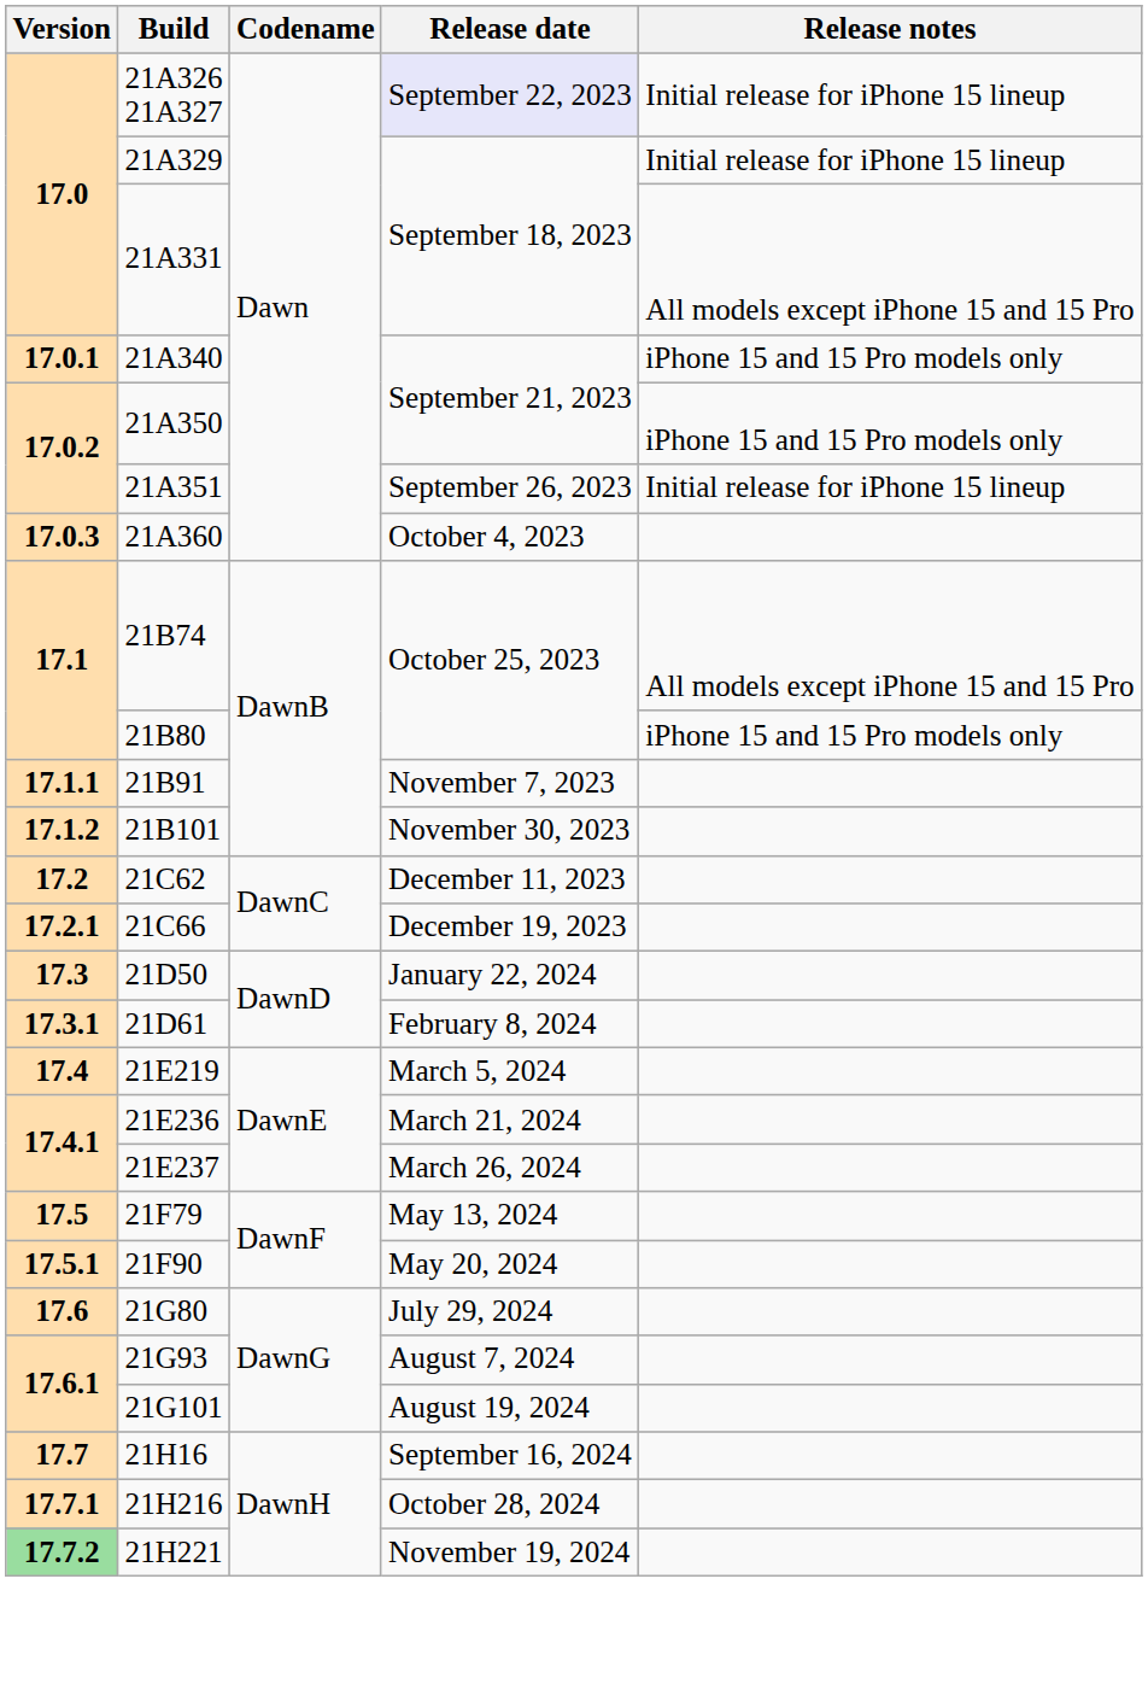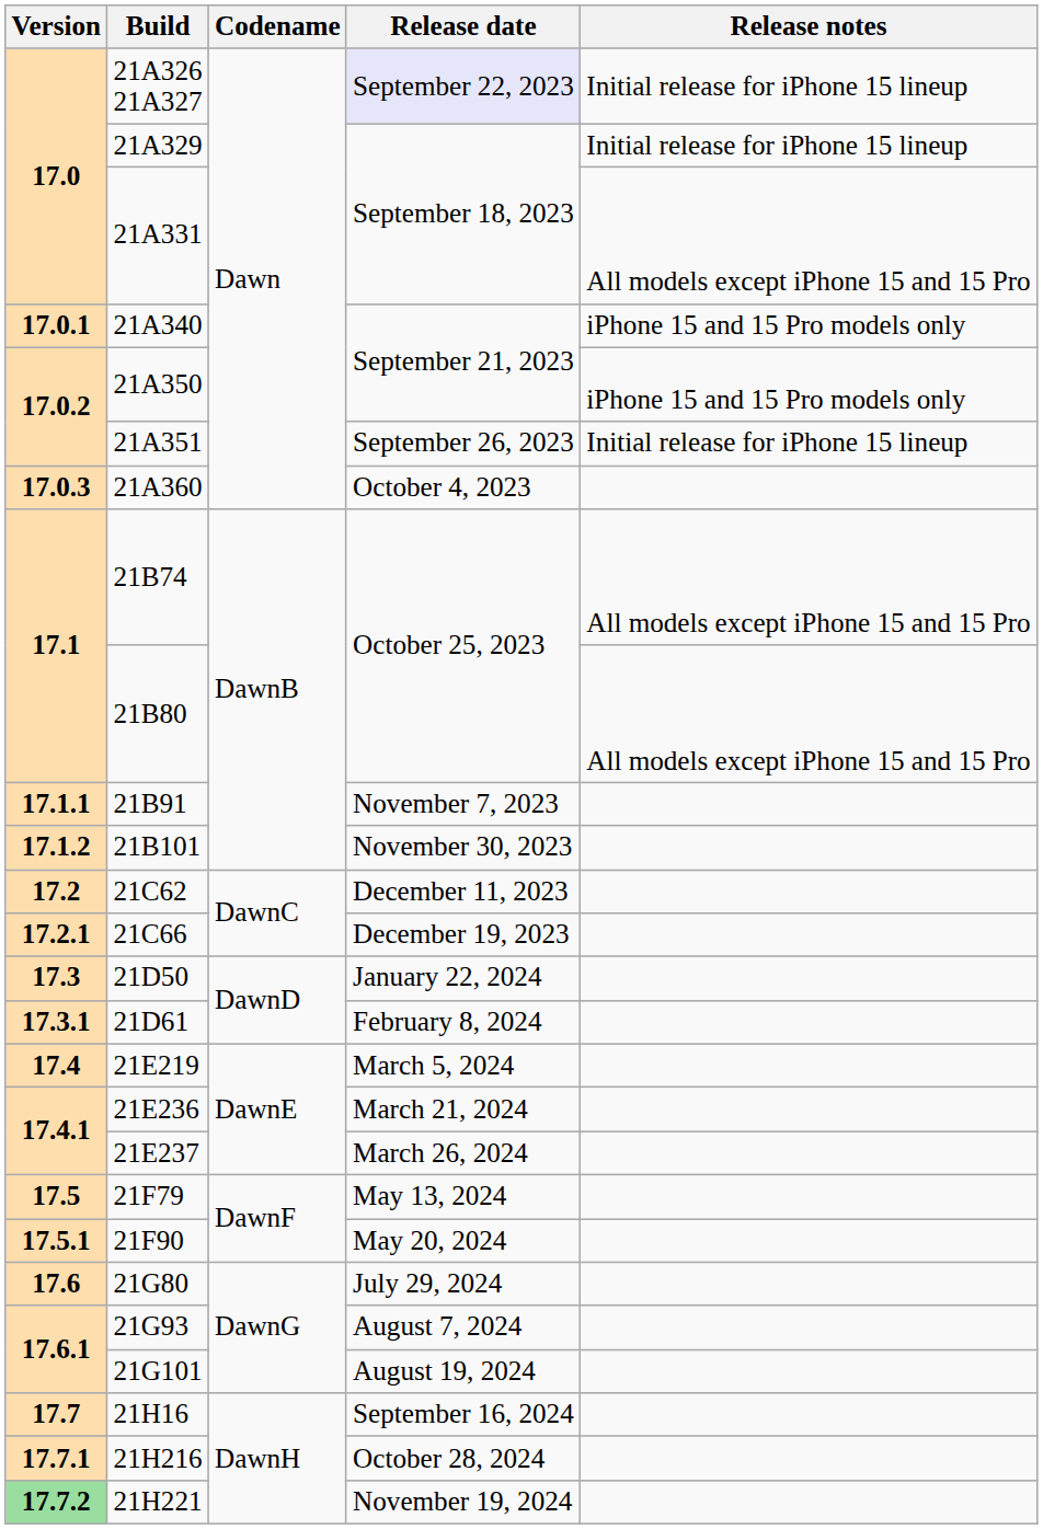 <table class="wikitable">
 <tr>
 <th>Version</th>
 <th>Build</th>
 <th>Codename</th>
 <th>Release date</th>
 <th>Release notes</th>
 </tr>
 <tr>
 <th rowspan=3 style="background:#FFDEAD;">17.0</th>
 <td>21A326<br>21A327</td>
 <td rowspan=7>Dawn</td>
 <td style="background: lavender;">September 22, 2023</td>
 <td>Initial release for iPhone 15 lineup</td>
 </tr>
 <tr>
 <td>21A329</td>
 <td rowspan=2>September 18, 2023</td>
 <td>Initial release for iPhone 15 lineup</td>
 </tr>
 <tr>
 <td>21A331</td>
 <td><br><br><br>All models except iPhone 15 and 15 Pro</td>
 </tr>
 <tr>
 <th style="background:#FFDEAD;">17.0.1</th>
 <td>21A340</td>
 <td rowspan=2>September 21, 2023</td>
 <td>iPhone 15 and 15 Pro models only</td>
 </tr>
 <tr>
 <th rowspan=2 style="background:#FFDEAD;">17.0.2</th>
 <td>21A350</td>
 <td><br>iPhone 15 and 15 Pro models only</td>
 </tr>
 <tr>
 <td>21A351</td>
 <td>September 26, 2023</td>
 <td>Initial release for iPhone 15 lineup</td>
 </tr>
 <tr>
 <th style="background:#FFDEAD;">17.0.3</th>
 <td>21A360</td>
 <td>October 4, 2023</td>
 <td><br></td>
 </tr>
 <tr>
 <th rowspan=2 style="background:#FFDEAD;">17.1</th>
 <td>21B74</td>
 <td rowspan=4>DawnB</td>
 <td rowspan=2>October 25, 2023</td>
 <td><br><br><br>All models except iPhone 15 and 15 Pro</td>
 </tr>
 <tr>
 <td>21B80</td>
-<td>iPhone 15 and 15 Pro models only</td>
+<td><br><br><br>All models except iPhone 15 and 15 Pro</td>
 </tr>
 <tr>
 <th style="background:#FFDEAD;">17.1.1</th>
 <td>21B91</td>
 <td>November 7, 2023</td>
 <td></td>
 </tr>
 <tr>
 <th style="background:#FFDEAD;">17.1.2</th>
 <td>21B101</td>
 <td>November 30, 2023</td>
 <td><br></td>
 </tr>
 <tr>
 <th style="background:#FFDEAD;">17.2</th>
 <td>21C62</td>
 <td rowspan=2>DawnC</td>
 <td>December 11, 2023</td>
 <td><br></td>
 </tr>
 <tr>
 <th style="background:#FFDEAD;">17.2.1</th>
 <td>21C66</td>
 <td>December 19, 2023</td>
 <td></td>
 </tr>
 <tr>
 <th style="background:#FFDEAD;">17.3</th>
 <td>21D50</td>
 <td rowspan=2>DawnD</td>
 <td>January 22, 2024</td>
 <td><br></td>
 </tr>
 <tr>
 <th style="background:#FFDEAD;">17.3.1</th>
 <td>21D61</td>
 <td>February 8, 2024</td>
 <td></td>
 </tr>
 <tr>
 <th style="background:#FFDEAD;">17.4</th>
 <td>21E219</td>
 <td rowspan=3>DawnE</td>
 <td>March 5, 2024</td>
 <td><br></td>
 </tr>
 <tr>
 <th rowspan=2 style="background:#FFDEAD;">17.4.1</th>
 <td>21E236</td>
 <td>March 21, 2024</td>
 <td><br></td>
 </tr>
 <tr>
 <td>21E237</td>
 <td>March 26, 2024</td>
 <td></td>
 </tr>
 <tr>
 <th style="background:#FFDEAD;">17.5</th>
 <td>21F79</td>
 <td rowspan=2>DawnF</td>
 <td>May 13, 2024</td>
 <td><br></td>
 </tr>
 <tr>
 <th style="background:#FFDEAD;">17.5.1</th>
 <td>21F90</td>
 <td>May 20, 2024</td>
 <td></td>
 </tr>
 <tr>
 <th style="background:#FFDEAD;">17.6</th>
 <td>21G80</td>
 <td rowspan=3>DawnG</td>
 <td>July 29, 2024</td>
 <td></td>
 </tr>
 <tr>
 <th style="background:#FFDEAD;" rowspan=2>17.6.1</th>
 <td>21G93</td>
 <td>August 7, 2024</td>
 <td></td>
 </tr>
 <tr>
 <td>21G101</td>
 <td>August 19, 2024</td>
 <td></td>
 </tr>
 <tr>
 <th style="background:#FFDEAD;">17.7</th>
 <td>21H16</td>
 <td rowspan="3">DawnH</td>
 <td>September 16, 2024</td>
 <td></td>
 </tr>
 <tr>
 <th style="background:#FFDEAD;">17.7.1</th>
 <td>21H216</td>
 <td>October 28, 2024</td>
 <td></td>
 </tr>
 <tr>
 <th style="background:#99DD9F;">17.7.2</th>
 <td>21H221</td>
 <td>November 19, 2024</td>
 <td></td>
 </tr>
 </table>
